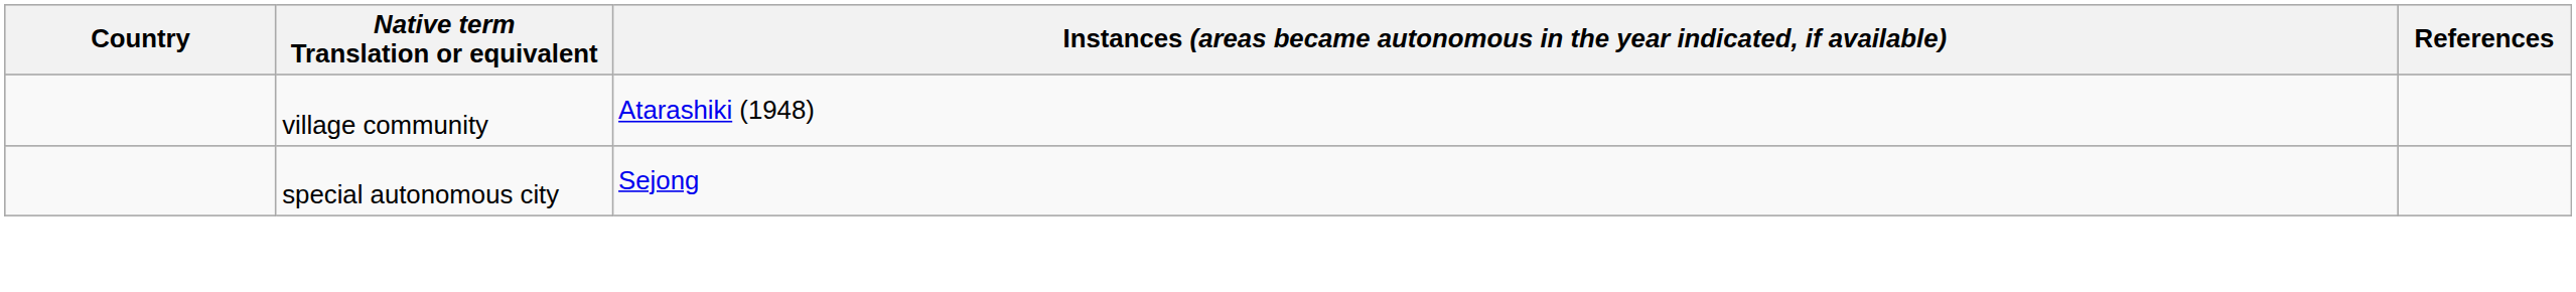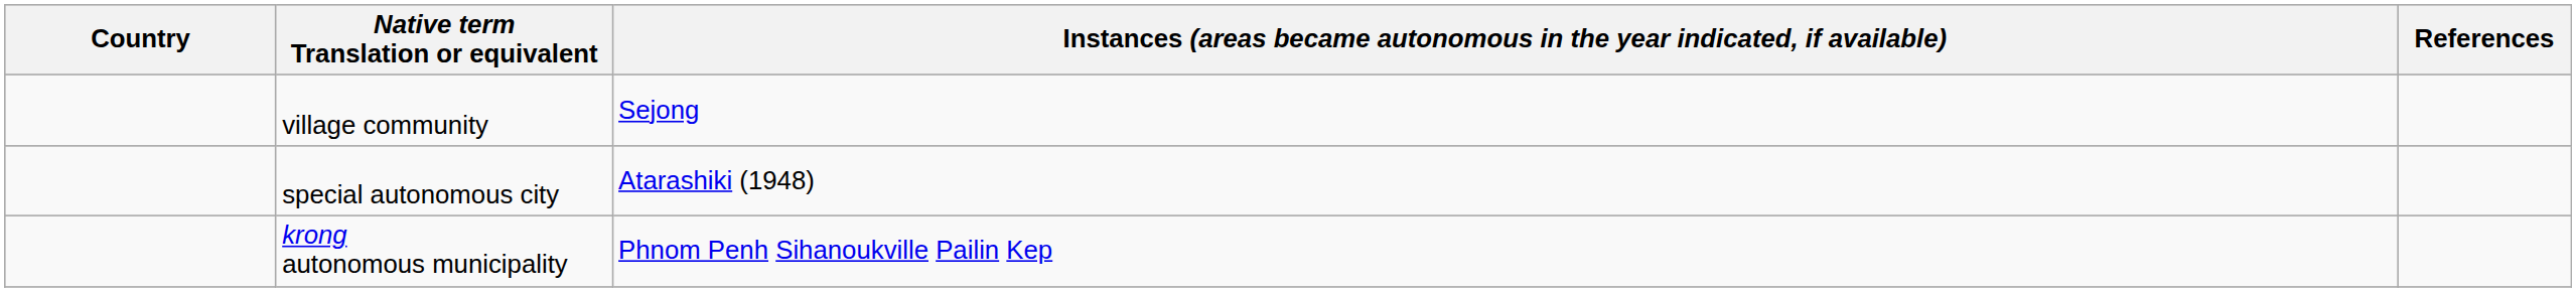 <table width="100%" class="wikitable">
 <tr>
 <th width="160px">Country</th>
 <th class="unsortable" width="200px"><em>Native term</em><br>Translation or equivalent</th>
 <th class="unsortable">Instances <em>(areas became autonomous in the year indicated, if available)</em></th>
 <th class="unsortable" width="100px">References</th>
 </tr>
 <tr>
 <td></td>
 <td><br>village community</td>
+<td> <a href='#'>Sejong</a></td>
+<td></td>
+</tr>
+<tr>
+<td></td>
+<td><br>special autonomous city</td>
 <td> <a href='#'>Atarashiki</a> (1948)</td>
 <td></td>
 </tr>
 <tr>
 <td></td>
-<td><br>special autonomous city</td>
-<td> <a href='#'>Sejong</a></td>
-<td></td>
+<td><a href='#'><em>krong</em></a><br>autonomous municipality</td>
+<td> <a href='#'>Phnom Penh</a> <a href='#'>Sihanoukville</a> <a href='#'>Pailin</a> <a href='#'>Kep</a></td>
+<td align=center></td>
 </tr>
 </table>
